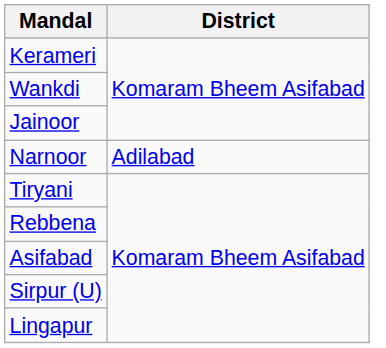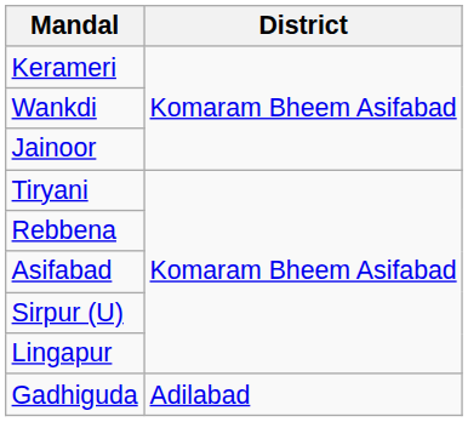 <table class="wikitable sortable static-row-numbers static-row-header-hash">
 <tr>
 <th>Mandal</th>
 <th>District</th>
 </tr>
 <tr>
 <td><a href='#'>Kerameri</a></td>
 <td rowspan=3><a href='#'>Komaram Bheem Asifabad</a></td>
 </tr>
 <tr>
 <td><a href='#'>Wankdi</a></td>
 </tr>
 <tr>
 <td><a href='#'>Jainoor</a></td>
-</tr>
-<tr>
-<td><a href='#'>Narnoor</a></td>
-<td><a href='#'>Adilabad</a></td>
 </tr>
 <tr>
 <td><a href='#'>Tiryani</a></td>
 <td rowspan=5><a href='#'>Komaram Bheem Asifabad</a></td>
 </tr>
 <tr>
 <td><a href='#'>Rebbena</a></td>
 </tr>
 <tr>
 <td><a href='#'>Asifabad</a></td>
 </tr>
 <tr>
 <td><a href='#'>Sirpur (U)</a></td>
 </tr>
 <tr>
 <td><a href='#'>Lingapur</a></td>
 </tr>
+<tr>
+<td><a href='#'>Gadhiguda</a></td>
+<td><a href='#'>Adilabad</a></td>
+</tr>
 </table>
